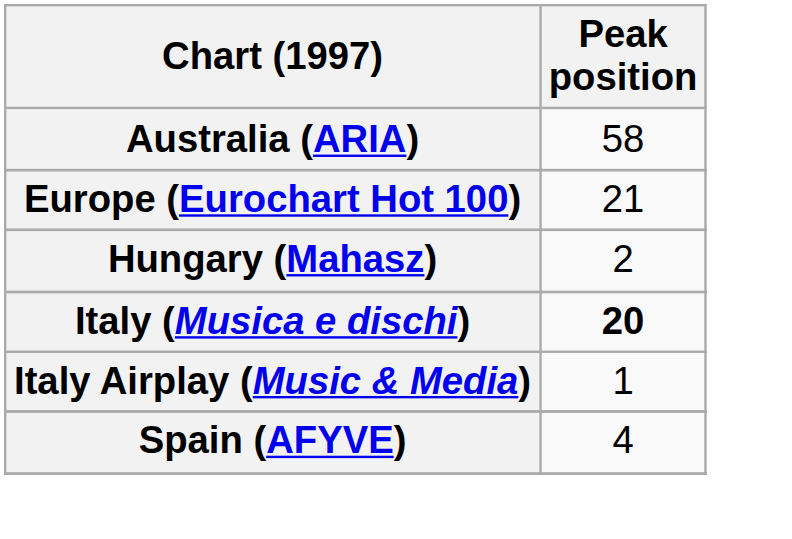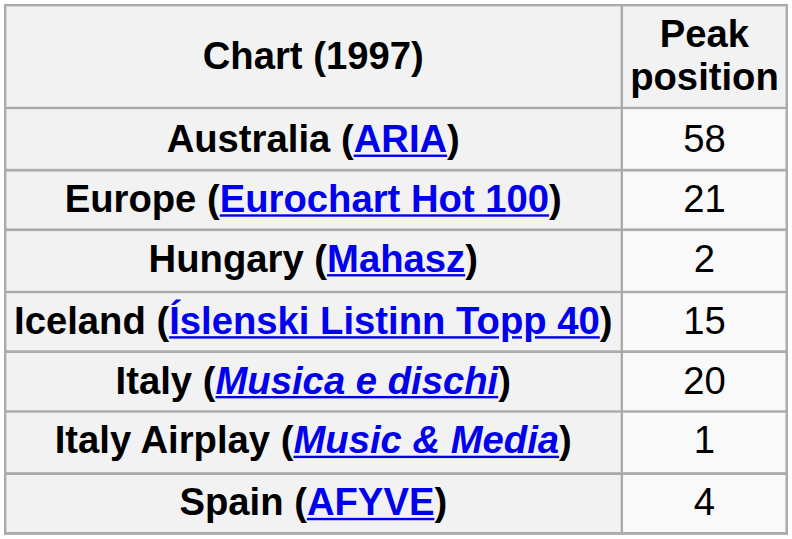 <table class="wikitable sortable plainrowheaders" style="text-align:center">
 <tr>
 <th>Chart (1997)</th>
 <th>Peak<br>position</th>
 </tr>
 <tr>
 <th scope="row">Australia (<a href='#'>ARIA</a>)</th>
 <td>58</td>
 </tr>
 <tr>
 </tr>
 <tr>
 </tr>
 <tr>
 </tr>
 <tr>
 </tr>
 <tr>
 </tr>
 <tr>
 <th scope="row">Europe (<a href='#'>Eurochart Hot 100</a>)</th>
 <td>21</td>
 </tr>
 <tr>
 </tr>
 <tr>
 </tr>
 <tr>
 <th scope="row">Hungary (<a href='#'>Mahasz</a>)</th>
 <td>2</td>
 </tr>
 <tr>
+<th scope="row">Iceland (<a href='#'>Íslenski Listinn Topp 40</a>)</th>
+<td>15</td>
+</tr>
+<tr>
 </tr>
 <tr>
 <th scope="row">Italy (<em><a href='#'>Musica e dischi</a></em>)</th>
-<td><strong>20</strong></td>
+<td>20</td>
 </tr>
 <tr>
 <th scope="row">Italy Airplay (<em><a href='#'>Music & Media</a></em>)</th>
 <td>1</td>
 </tr>
 <tr>
 </tr>
 <tr>
 </tr>
 <tr>
 </tr>
 <tr>
 </tr>
 <tr>
 <th scope="row">Spain (<a href='#'>AFYVE</a>)</th>
 <td>4</td>
 </tr>
 <tr>
 </tr>
 <tr>
 </tr>
 <tr>
 </tr>
 <tr>
 </tr>
 <tr>
 </tr>
 </table>
